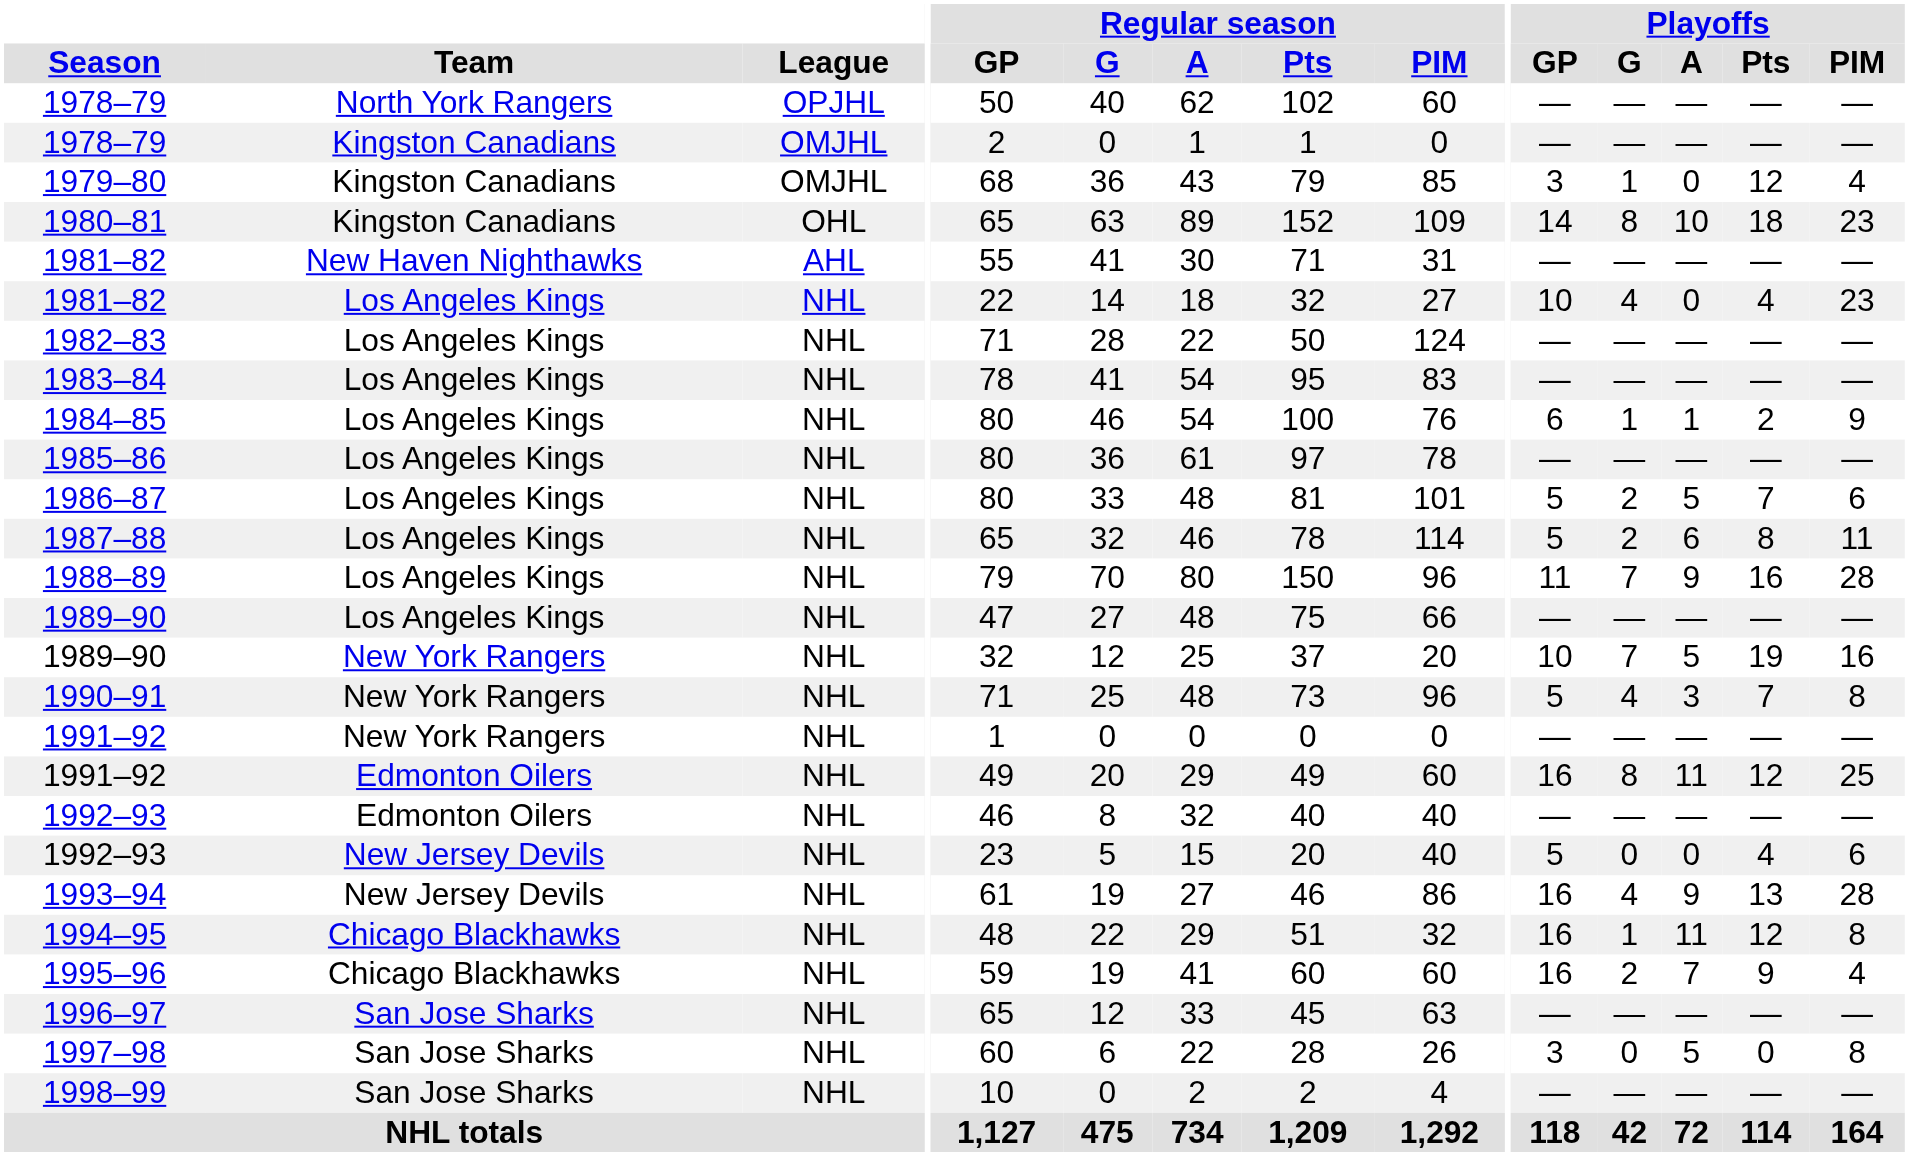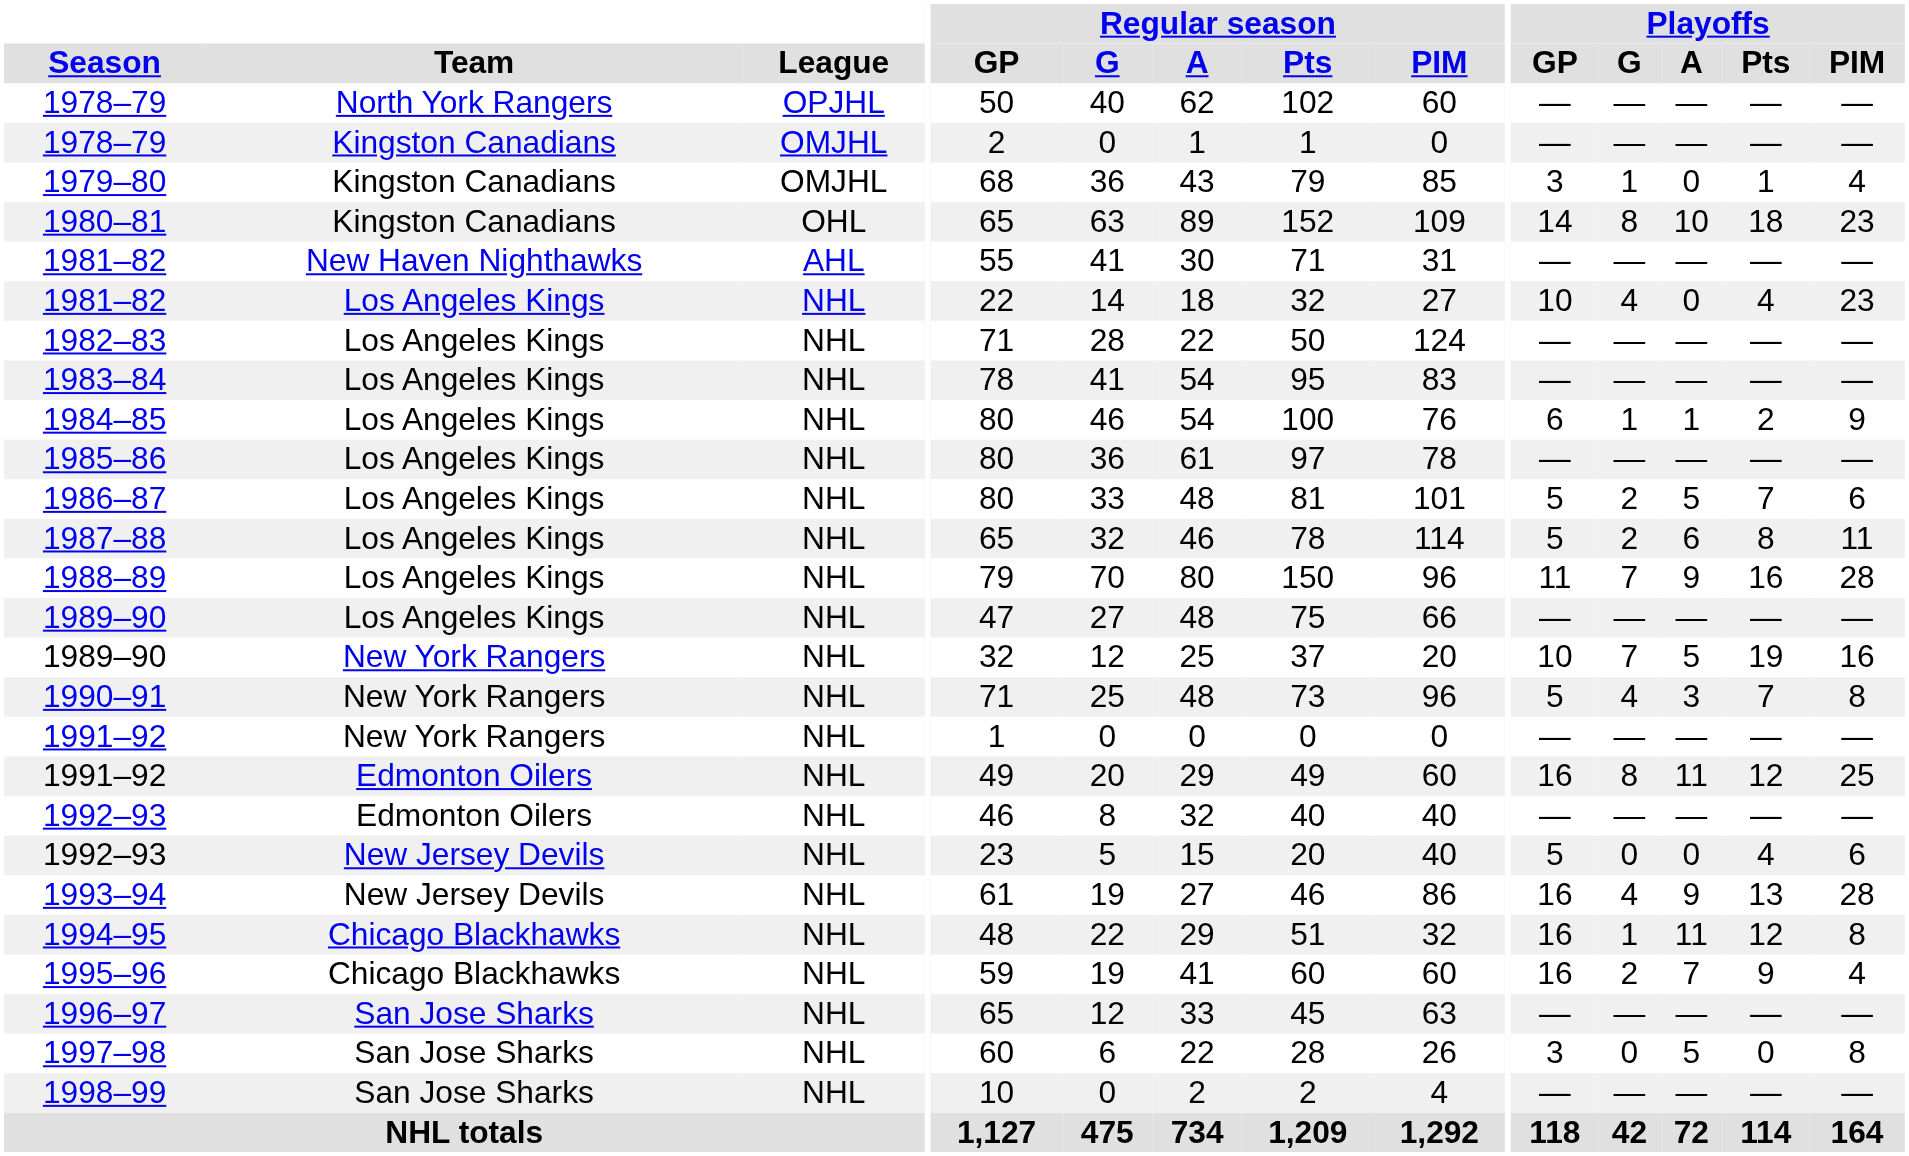 <table border="0" cellpadding="1" cellspacing="0" style="text-align:center; width:60em">
 <tr bgcolor="#e0e0e0">
 <th colspan="3" bgcolor="#ffffff"></th>
 <th rowspan="100" bgcolor="#ffffff"></th>
 <th colspan="5"><a href='#'>Regular season</a></th>
 <th rowspan="100" bgcolor="#ffffff"></th>
 <th colspan="5"><a href='#'>Playoffs</a></th>
 </tr>
 <tr bgcolor="#e0e0e0">
 <th><a href='#'>Season</a></th>
 <th>Team</th>
 <th>League</th>
 <th>GP</th>
 <th><a href='#'>G</a></th>
 <th><a href='#'>A</a></th>
 <th><a href='#'>Pts</a></th>
 <th><a href='#'>PIM</a></th>
 <th>GP</th>
 <th>G</th>
 <th>A</th>
 <th>Pts</th>
 <th>PIM</th>
 </tr>
 <tr>
 <td><a href='#'>1978–79</a></td>
 <td><a href='#'>North York Rangers</a></td>
 <td><a href='#'>OPJHL</a></td>
 <td>50</td>
 <td>40</td>
 <td>62</td>
 <td>102</td>
 <td>60</td>
 <td>—</td>
 <td>—</td>
 <td>—</td>
 <td>—</td>
 <td>—</td>
 </tr>
 <tr bgcolor="#f0f0f0">
 <td><a href='#'>1978–79</a></td>
 <td><a href='#'>Kingston Canadians</a></td>
 <td><a href='#'>OMJHL</a></td>
 <td>2</td>
 <td>0</td>
 <td>1</td>
 <td>1</td>
 <td>0</td>
 <td>—</td>
 <td>—</td>
 <td>—</td>
 <td>—</td>
 <td>—</td>
 </tr>
 <tr>
 <td><a href='#'>1979–80</a></td>
 <td>Kingston Canadians</td>
 <td>OMJHL</td>
 <td>68</td>
 <td>36</td>
 <td>43</td>
 <td>79</td>
 <td>85</td>
 <td>3</td>
 <td>1</td>
 <td>0</td>
-<td>12</td>
+<td>1</td>
 <td>4</td>
 </tr>
 <tr bgcolor="#f0f0f0">
 <td><a href='#'>1980–81</a></td>
 <td>Kingston Canadians</td>
 <td>OHL</td>
 <td>65</td>
 <td>63</td>
 <td>89</td>
 <td>152</td>
 <td>109</td>
 <td>14</td>
 <td>8</td>
 <td>10</td>
 <td>18</td>
 <td>23</td>
 </tr>
 <tr>
 <td><a href='#'>1981–82</a></td>
 <td><a href='#'>New Haven Nighthawks</a></td>
 <td><a href='#'>AHL</a></td>
 <td>55</td>
 <td>41</td>
 <td>30</td>
 <td>71</td>
 <td>31</td>
 <td>—</td>
 <td>—</td>
 <td>—</td>
 <td>—</td>
 <td>—</td>
 </tr>
 <tr bgcolor="#f0f0f0">
 <td><a href='#'>1981–82</a></td>
 <td><a href='#'>Los Angeles Kings</a></td>
 <td><a href='#'>NHL</a></td>
 <td>22</td>
 <td>14</td>
 <td>18</td>
 <td>32</td>
 <td>27</td>
 <td>10</td>
 <td>4</td>
 <td>0</td>
 <td>4</td>
 <td>23</td>
 </tr>
 <tr>
 <td><a href='#'>1982–83</a></td>
 <td>Los Angeles Kings</td>
 <td>NHL</td>
 <td>71</td>
 <td>28</td>
 <td>22</td>
 <td>50</td>
 <td>124</td>
 <td>—</td>
 <td>—</td>
 <td>—</td>
 <td>—</td>
 <td>—</td>
 </tr>
 <tr bgcolor="#f0f0f0">
 <td><a href='#'>1983–84</a></td>
 <td>Los Angeles Kings</td>
 <td>NHL</td>
 <td>78</td>
 <td>41</td>
 <td>54</td>
 <td>95</td>
 <td>83</td>
 <td>—</td>
 <td>—</td>
 <td>—</td>
 <td>—</td>
 <td>—</td>
 </tr>
 <tr>
 <td><a href='#'>1984–85</a></td>
 <td>Los Angeles Kings</td>
 <td>NHL</td>
 <td>80</td>
 <td>46</td>
 <td>54</td>
 <td>100</td>
 <td>76</td>
 <td>6</td>
 <td>1</td>
 <td>1</td>
 <td>2</td>
 <td>9</td>
 </tr>
 <tr bgcolor="#f0f0f0">
 <td><a href='#'>1985–86</a></td>
 <td>Los Angeles Kings</td>
 <td>NHL</td>
 <td>80</td>
 <td>36</td>
 <td>61</td>
 <td>97</td>
 <td>78</td>
 <td>—</td>
 <td>—</td>
 <td>—</td>
 <td>—</td>
 <td>—</td>
 </tr>
 <tr>
 <td><a href='#'>1986–87</a></td>
 <td>Los Angeles Kings</td>
 <td>NHL</td>
 <td>80</td>
 <td>33</td>
 <td>48</td>
 <td>81</td>
 <td>101</td>
 <td>5</td>
 <td>2</td>
 <td>5</td>
 <td>7</td>
 <td>6</td>
 </tr>
 <tr bgcolor="#f0f0f0">
 <td><a href='#'>1987–88</a></td>
 <td>Los Angeles Kings</td>
 <td>NHL</td>
 <td>65</td>
 <td>32</td>
 <td>46</td>
 <td>78</td>
 <td>114</td>
 <td>5</td>
 <td>2</td>
 <td>6</td>
 <td>8</td>
 <td>11</td>
 </tr>
 <tr>
 <td><a href='#'>1988–89</a></td>
 <td>Los Angeles Kings</td>
 <td>NHL</td>
 <td>79</td>
 <td>70</td>
 <td>80</td>
 <td>150</td>
 <td>96</td>
 <td>11</td>
 <td>7</td>
 <td>9</td>
 <td>16</td>
 <td>28</td>
 </tr>
 <tr bgcolor="#f0f0f0">
 <td><a href='#'>1989–90</a></td>
 <td>Los Angeles Kings</td>
 <td>NHL</td>
 <td>47</td>
 <td>27</td>
 <td>48</td>
 <td>75</td>
 <td>66</td>
 <td>—</td>
 <td>—</td>
 <td>—</td>
 <td>—</td>
 <td>—</td>
 </tr>
 <tr>
 <td>1989–90</td>
 <td><a href='#'>New York Rangers</a></td>
 <td>NHL</td>
 <td>32</td>
 <td>12</td>
 <td>25</td>
 <td>37</td>
 <td>20</td>
 <td>10</td>
 <td>7</td>
 <td>5</td>
 <td>19</td>
 <td>16</td>
 </tr>
 <tr bgcolor="#f0f0f0">
 <td><a href='#'>1990–91</a></td>
 <td>New York Rangers</td>
 <td>NHL</td>
 <td>71</td>
 <td>25</td>
 <td>48</td>
 <td>73</td>
 <td>96</td>
 <td>5</td>
 <td>4</td>
 <td>3</td>
 <td>7</td>
 <td>8</td>
 </tr>
 <tr>
 <td><a href='#'>1991–92</a></td>
 <td>New York Rangers</td>
 <td>NHL</td>
 <td>1</td>
 <td>0</td>
 <td>0</td>
 <td>0</td>
 <td>0</td>
 <td>—</td>
 <td>—</td>
 <td>—</td>
 <td>—</td>
 <td>—</td>
 </tr>
 <tr bgcolor="#f0f0f0">
 <td>1991–92</td>
 <td><a href='#'>Edmonton Oilers</a></td>
 <td>NHL</td>
 <td>49</td>
 <td>20</td>
 <td>29</td>
 <td>49</td>
 <td>60</td>
 <td>16</td>
 <td>8</td>
 <td>11</td>
 <td>12</td>
 <td>25</td>
 </tr>
 <tr>
 <td><a href='#'>1992–93</a></td>
 <td>Edmonton Oilers</td>
 <td>NHL</td>
 <td>46</td>
 <td>8</td>
 <td>32</td>
 <td>40</td>
 <td>40</td>
 <td>—</td>
 <td>—</td>
 <td>—</td>
 <td>—</td>
 <td>—</td>
 </tr>
 <tr bgcolor="#f0f0f0">
 <td>1992–93</td>
 <td><a href='#'>New Jersey Devils</a></td>
 <td>NHL</td>
 <td>23</td>
 <td>5</td>
 <td>15</td>
 <td>20</td>
 <td>40</td>
 <td>5</td>
 <td>0</td>
 <td>0</td>
 <td>4</td>
 <td>6</td>
 </tr>
 <tr>
 <td><a href='#'>1993–94</a></td>
 <td>New Jersey Devils</td>
 <td>NHL</td>
 <td>61</td>
 <td>19</td>
 <td>27</td>
 <td>46</td>
 <td>86</td>
 <td>16</td>
 <td>4</td>
 <td>9</td>
 <td>13</td>
 <td>28</td>
 </tr>
 <tr bgcolor="#f0f0f0">
 <td><a href='#'>1994–95</a></td>
 <td><a href='#'>Chicago Blackhawks</a></td>
 <td>NHL</td>
 <td>48</td>
 <td>22</td>
 <td>29</td>
 <td>51</td>
 <td>32</td>
 <td>16</td>
 <td>1</td>
 <td>11</td>
 <td>12</td>
 <td>8</td>
 </tr>
 <tr>
 <td><a href='#'>1995–96</a></td>
 <td>Chicago Blackhawks</td>
 <td>NHL</td>
 <td>59</td>
 <td>19</td>
 <td>41</td>
 <td>60</td>
 <td>60</td>
 <td>16</td>
 <td>2</td>
 <td>7</td>
 <td>9</td>
 <td>4</td>
 </tr>
 <tr bgcolor="#f0f0f0">
 <td><a href='#'>1996–97</a></td>
 <td><a href='#'>San Jose Sharks</a></td>
 <td>NHL</td>
 <td>65</td>
 <td>12</td>
 <td>33</td>
 <td>45</td>
 <td>63</td>
 <td>—</td>
 <td>—</td>
 <td>—</td>
 <td>—</td>
 <td>—</td>
 </tr>
 <tr>
 <td><a href='#'>1997–98</a></td>
 <td>San Jose Sharks</td>
 <td>NHL</td>
 <td>60</td>
 <td>6</td>
 <td>22</td>
 <td>28</td>
 <td>26</td>
 <td>3</td>
 <td>0</td>
 <td>5</td>
 <td>0</td>
 <td>8</td>
 </tr>
 <tr bgcolor="#f0f0f0">
 <td><a href='#'>1998–99</a></td>
 <td>San Jose Sharks</td>
 <td>NHL</td>
 <td>10</td>
 <td>0</td>
 <td>2</td>
 <td>2</td>
 <td>4</td>
 <td>—</td>
 <td>—</td>
 <td>—</td>
 <td>—</td>
 <td>—</td>
 </tr>
 <tr bgcolor="#e0e0e0">
 <th colspan="3">NHL totals</th>
 <th>1,127</th>
 <th>475</th>
 <th>734</th>
 <th>1,209</th>
 <th>1,292</th>
 <th>118</th>
 <th>42</th>
 <th>72</th>
 <th>114</th>
 <th>164</th>
 </tr>
 </table>
